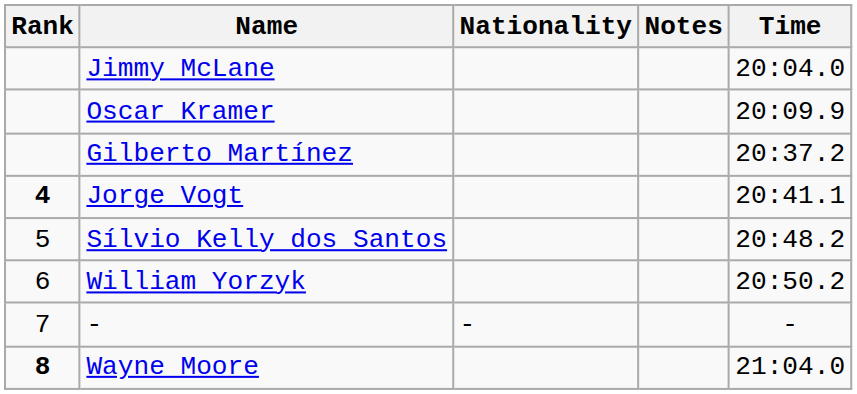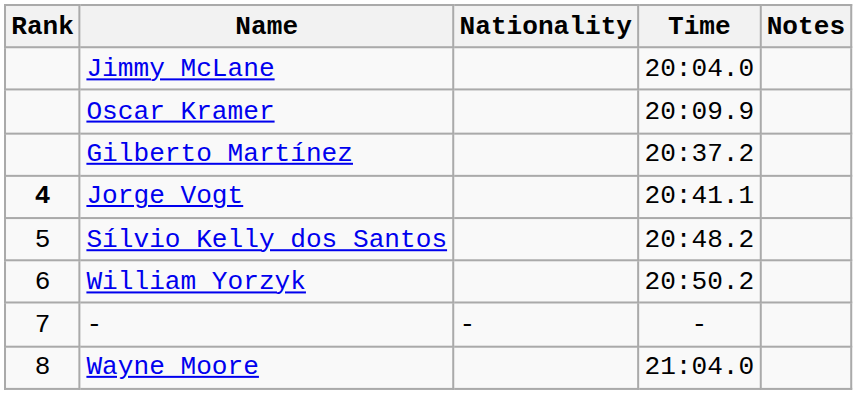 <table class="wikitable sortable" style="text-align:center">
 <tr>
 <th>Rank</th>
 <th>Name</th>
 <th>Nationality</th>
+<th>Time</th>
 <th>Notes</th>
-<th>Time</th>
 </tr>
 <tr>
 <td></td>
 <td align=left><a href='#'>Jimmy McLane</a></td>
 <td align=left></td>
+<td>20:04.0</td>
 <td></td>
-<td>20:04.0</td>
 </tr>
 <tr>
 <td></td>
 <td align=left><a href='#'>Oscar Kramer</a></td>
 <td align=left></td>
+<td>20:09.9</td>
 <td></td>
-<td>20:09.9</td>
 </tr>
 <tr>
 <td></td>
 <td align=left><a href='#'>Gilberto Martínez</a></td>
 <td align=left></td>
+<td>20:37.2</td>
 <td></td>
-<td>20:37.2</td>
 </tr>
 <tr>
 <td><strong>4</strong></td>
 <td align=left><a href='#'>Jorge Vogt</a></td>
 <td align=left></td>
+<td>20:41.1</td>
 <td></td>
-<td>20:41.1</td>
 </tr>
 <tr>
 <td>5</td>
 <td align=left><a href='#'>Sílvio Kelly dos Santos</a></td>
 <td align=left></td>
+<td>20:48.2</td>
 <td></td>
-<td>20:48.2</td>
 </tr>
 <tr>
 <td>6</td>
 <td align=left><a href='#'>William Yorzyk</a></td>
 <td align=left></td>
+<td>20:50.2</td>
 <td></td>
-<td>20:50.2</td>
 </tr>
 <tr>
 <td>7</td>
 <td align=left>-</td>
 <td align=left>-</td>
+<td>-</td>
 <td></td>
-<td>-</td>
 </tr>
 <tr>
-<td><strong>8</strong></td>
+<td>8</td>
 <td align=left><a href='#'>Wayne Moore</a></td>
 <td align=left></td>
+<td>21:04.0</td>
 <td></td>
-<td>21:04.0</td>
 </tr>
 </table>
